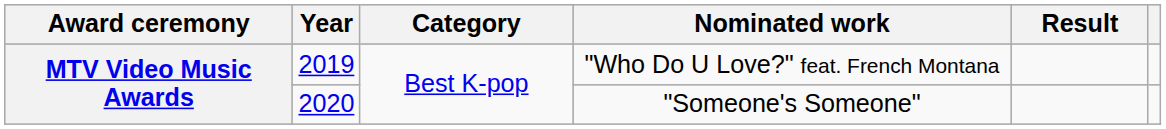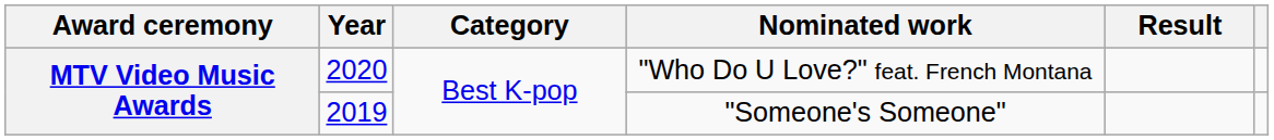 <table class="wikitable sortable plainrowheaders" style="text-align:center;">
 <tr>
 <th scope="col" style="width:11em">Award ceremony</th>
 <th scope="col">Year</th>
 <th scope="col" style="width:8em">Category</th>
 <th scope="col" style="width:17em">Nominated work</th>
 <th scope="col" style="width:5em">Result</th>
 <th scope="col" class="unsortable"></th>
 </tr>
 <tr>
 <th scope="row" rowspan="2"><a href='#'>MTV Video Music Awards</a></th>
-<td><a href='#'>2019</a></td>
+<td><a href='#'>2020</a></td>
 <td rowspan="2"><a href='#'>Best K-pop</a></td>
 <td>"Who Do U Love?" <small>feat. French Montana</small></td>
 <td></td>
 <td></td>
 </tr>
 <tr>
-<td><a href='#'>2020</a></td>
+<td><a href='#'>2019</a></td>
 <td>"Someone's Someone"</td>
 <td></td>
 <td></td>
 </tr>
 </table>
